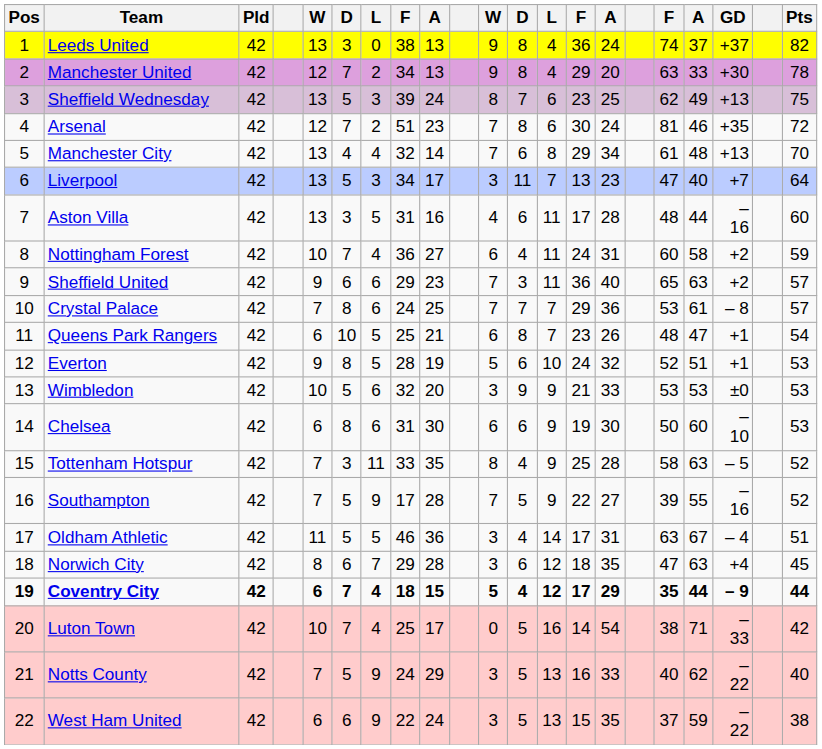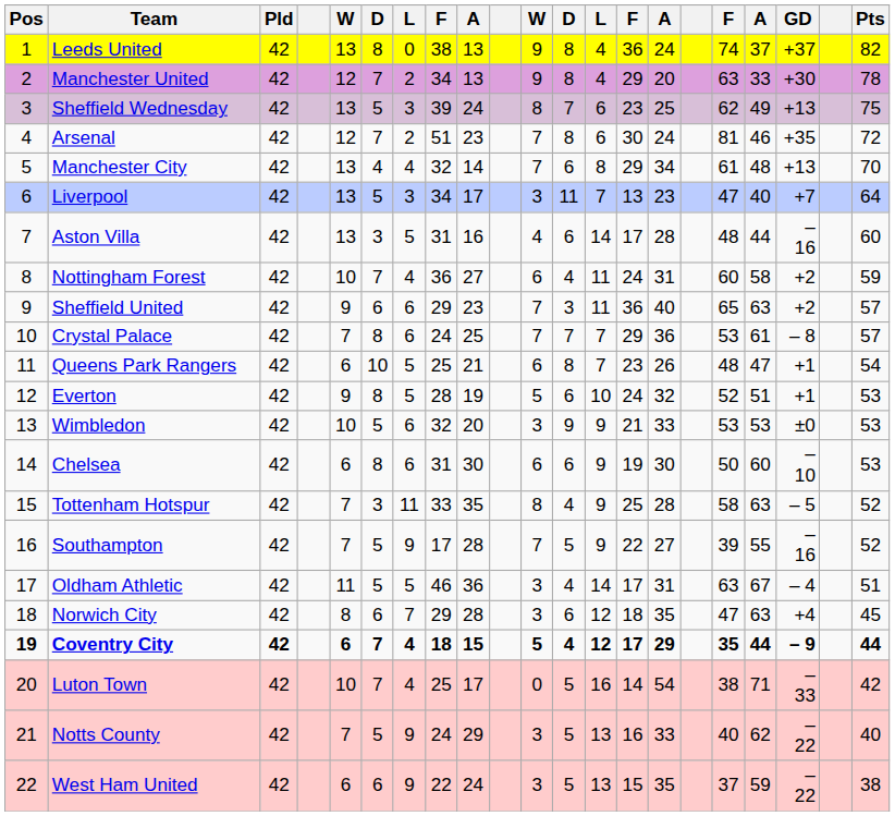 <table class="wikitable" style="text-align: center;">
 <tr>
 <th width=20>Pos</th>
 <th width=175>Team</th>
 <th width=20>Pld</th>
 <th width=20></th>
 <th width=20>W</th>
 <th width=20>D</th>
 <th width=20>L</th>
 <th width=20>F</th>
 <th width=20>A</th>
 <th width=20></th>
 <th width=20>W</th>
 <th width=20>D</th>
 <th width=20>L</th>
 <th width=20>F</th>
 <th width=20>A</th>
 <th width=20></th>
 <th width=20>F</th>
 <th width=20>A</th>
 <th width=30>GD</th>
 <th width=20></th>
 <th width=20>Pts</th>
 </tr>
 <tr bgcolor=#FFFF00>
 <td>1</td>
 <td align=left><a href='#'>Leeds United</a></td>
 <td>42</td>
 <td></td>
 <td>13</td>
-<td>3</td>
+<td>8</td>
 <td>0</td>
 <td>38</td>
 <td>13</td>
 <td></td>
 <td>9</td>
 <td>8</td>
 <td>4</td>
 <td>36</td>
 <td>24</td>
 <td></td>
 <td>74</td>
 <td>37</td>
 <td align=right>+37</td>
 <td></td>
 <td>82</td>
 </tr>
 <tr style="background:#dda0dd;">
 <td>2</td>
 <td align=left><a href='#'>Manchester United</a></td>
 <td>42</td>
 <td></td>
 <td>12</td>
 <td>7</td>
 <td>2</td>
 <td>34</td>
 <td>13</td>
 <td></td>
 <td>9</td>
 <td>8</td>
 <td>4</td>
 <td>29</td>
 <td>20</td>
 <td></td>
 <td>63</td>
 <td>33</td>
 <td align=right>+30</td>
 <td></td>
 <td>78</td>
 </tr>
 <tr style="background:#D8BFD8;">
 <td>3</td>
 <td align=left><a href='#'>Sheffield Wednesday</a></td>
 <td>42</td>
 <td></td>
 <td>13</td>
 <td>5</td>
 <td>3</td>
 <td>39</td>
 <td>24</td>
 <td></td>
 <td>8</td>
 <td>7</td>
 <td>6</td>
 <td>23</td>
 <td>25</td>
 <td></td>
 <td>62</td>
 <td>49</td>
 <td align=right>+13</td>
 <td></td>
 <td>75</td>
 </tr>
 <tr>
 <td>4</td>
 <td align=left><a href='#'>Arsenal</a></td>
 <td>42</td>
 <td></td>
 <td>12</td>
 <td>7</td>
 <td>2</td>
 <td>51</td>
 <td>23</td>
 <td></td>
 <td>7</td>
 <td>8</td>
 <td>6</td>
 <td>30</td>
 <td>24</td>
 <td></td>
 <td>81</td>
 <td>46</td>
 <td align=right>+35</td>
 <td></td>
 <td>72</td>
 </tr>
 <tr>
 <td>5</td>
 <td align=left><a href='#'>Manchester City</a></td>
 <td>42</td>
 <td></td>
 <td>13</td>
 <td>4</td>
 <td>4</td>
 <td>32</td>
 <td>14</td>
 <td></td>
 <td>7</td>
 <td>6</td>
 <td>8</td>
 <td>29</td>
 <td>34</td>
 <td></td>
 <td>61</td>
 <td>48</td>
 <td align=right>+13</td>
 <td></td>
 <td>70</td>
 </tr>
 <tr style="background:#bbccff;">
 <td>6</td>
 <td align=left><a href='#'>Liverpool</a></td>
 <td>42</td>
 <td></td>
 <td>13</td>
 <td>5</td>
 <td>3</td>
 <td>34</td>
 <td>17</td>
 <td></td>
 <td>3</td>
 <td>11</td>
 <td>7</td>
 <td>13</td>
 <td>23</td>
 <td></td>
 <td>47</td>
 <td>40</td>
 <td align=right>+7</td>
 <td></td>
 <td>64</td>
 </tr>
 <tr>
 <td>7</td>
 <td align=left><a href='#'>Aston Villa</a></td>
 <td>42</td>
 <td></td>
 <td>13</td>
 <td>3</td>
 <td>5</td>
 <td>31</td>
 <td>16</td>
 <td></td>
 <td>4</td>
 <td>6</td>
-<td>11</td>
+<td>14</td>
 <td>17</td>
 <td>28</td>
 <td></td>
 <td>48</td>
 <td>44</td>
 <td align=right>– 16</td>
 <td></td>
 <td>60</td>
 </tr>
 <tr>
 <td>8</td>
 <td align=left><a href='#'>Nottingham Forest</a></td>
 <td>42</td>
 <td></td>
 <td>10</td>
 <td>7</td>
 <td>4</td>
 <td>36</td>
 <td>27</td>
 <td></td>
 <td>6</td>
 <td>4</td>
 <td>11</td>
 <td>24</td>
 <td>31</td>
 <td></td>
 <td>60</td>
 <td>58</td>
 <td align=right>+2</td>
 <td></td>
 <td>59</td>
 </tr>
 <tr>
 <td>9</td>
 <td align=left><a href='#'>Sheffield United</a></td>
 <td>42</td>
 <td></td>
 <td>9</td>
 <td>6</td>
 <td>6</td>
 <td>29</td>
 <td>23</td>
 <td></td>
 <td>7</td>
 <td>3</td>
 <td>11</td>
 <td>36</td>
 <td>40</td>
 <td></td>
 <td>65</td>
 <td>63</td>
 <td align=right>+2</td>
 <td></td>
 <td>57</td>
 </tr>
 <tr>
 <td>10</td>
 <td align=left><a href='#'>Crystal Palace</a></td>
 <td>42</td>
 <td></td>
 <td>7</td>
 <td>8</td>
 <td>6</td>
 <td>24</td>
 <td>25</td>
 <td></td>
 <td>7</td>
 <td>7</td>
 <td>7</td>
 <td>29</td>
 <td>36</td>
 <td></td>
 <td>53</td>
 <td>61</td>
 <td align=right>– 8</td>
 <td></td>
 <td>57</td>
 </tr>
 <tr>
 <td>11</td>
 <td align=left><a href='#'>Queens Park Rangers</a></td>
 <td>42</td>
 <td></td>
 <td>6</td>
 <td>10</td>
 <td>5</td>
 <td>25</td>
 <td>21</td>
 <td></td>
 <td>6</td>
 <td>8</td>
 <td>7</td>
 <td>23</td>
 <td>26</td>
 <td></td>
 <td>48</td>
 <td>47</td>
 <td align=right>+1</td>
 <td></td>
 <td>54</td>
 </tr>
 <tr>
 <td>12</td>
 <td align=left><a href='#'>Everton</a></td>
 <td>42</td>
 <td></td>
 <td>9</td>
 <td>8</td>
 <td>5</td>
 <td>28</td>
 <td>19</td>
 <td></td>
 <td>5</td>
 <td>6</td>
 <td>10</td>
 <td>24</td>
 <td>32</td>
 <td></td>
 <td>52</td>
 <td>51</td>
 <td align=right>+1</td>
 <td></td>
 <td>53</td>
 </tr>
 <tr>
 <td>13</td>
 <td align=left><a href='#'>Wimbledon</a></td>
 <td>42</td>
 <td></td>
 <td>10</td>
 <td>5</td>
 <td>6</td>
 <td>32</td>
 <td>20</td>
 <td></td>
 <td>3</td>
 <td>9</td>
 <td>9</td>
 <td>21</td>
 <td>33</td>
 <td></td>
 <td>53</td>
 <td>53</td>
 <td align=right>±0</td>
 <td></td>
 <td>53</td>
 </tr>
 <tr>
 <td>14</td>
 <td align=left><a href='#'>Chelsea</a></td>
 <td>42</td>
 <td></td>
 <td>6</td>
 <td>8</td>
 <td>6</td>
 <td>31</td>
 <td>30</td>
 <td></td>
 <td>6</td>
 <td>6</td>
 <td>9</td>
 <td>19</td>
 <td>30</td>
 <td></td>
 <td>50</td>
 <td>60</td>
 <td align=right>– 10</td>
 <td></td>
 <td>53</td>
 </tr>
 <tr>
 <td>15</td>
 <td align=left><a href='#'>Tottenham Hotspur</a></td>
 <td>42</td>
 <td></td>
 <td>7</td>
 <td>3</td>
 <td>11</td>
 <td>33</td>
 <td>35</td>
 <td></td>
 <td>8</td>
 <td>4</td>
 <td>9</td>
 <td>25</td>
 <td>28</td>
 <td></td>
 <td>58</td>
 <td>63</td>
 <td align=right>– 5</td>
 <td></td>
 <td>52</td>
 </tr>
 <tr>
 <td>16</td>
 <td align=left><a href='#'>Southampton</a></td>
 <td>42</td>
 <td></td>
 <td>7</td>
 <td>5</td>
 <td>9</td>
 <td>17</td>
 <td>28</td>
 <td></td>
 <td>7</td>
 <td>5</td>
 <td>9</td>
 <td>22</td>
 <td>27</td>
 <td></td>
 <td>39</td>
 <td>55</td>
 <td align=right>– 16</td>
 <td></td>
 <td>52</td>
 </tr>
 <tr>
 <td>17</td>
 <td align=left><a href='#'>Oldham Athletic</a></td>
 <td>42</td>
 <td></td>
 <td>11</td>
 <td>5</td>
 <td>5</td>
 <td>46</td>
 <td>36</td>
 <td></td>
 <td>3</td>
 <td>4</td>
 <td>14</td>
 <td>17</td>
 <td>31</td>
 <td></td>
 <td>63</td>
 <td>67</td>
 <td align=right>– 4</td>
 <td></td>
 <td>51</td>
 </tr>
 <tr>
 <td>18</td>
 <td align=left><a href='#'>Norwich City</a></td>
 <td>42</td>
 <td></td>
 <td>8</td>
 <td>6</td>
 <td>7</td>
 <td>29</td>
 <td>28</td>
 <td></td>
 <td>3</td>
 <td>6</td>
 <td>12</td>
 <td>18</td>
 <td>35</td>
 <td></td>
 <td>47</td>
 <td>63</td>
 <td align=right>+4</td>
 <td></td>
 <td>45</td>
 </tr>
 <tr>
 <td><strong>19</strong></td>
 <td align=left><strong><a href='#'>Coventry City</a></strong></td>
 <td><strong>42</strong></td>
 <td></td>
 <td><strong>6</strong></td>
 <td><strong>7</strong></td>
 <td><strong>4</strong></td>
 <td><strong>18</strong></td>
 <td><strong>15</strong></td>
 <td></td>
 <td><strong>5</strong></td>
 <td><strong>4</strong></td>
 <td><strong>12</strong></td>
 <td><strong>17</strong></td>
 <td><strong>29</strong></td>
 <td></td>
 <td><strong>35</strong></td>
 <td><strong>44</strong></td>
 <td align=right><strong>– 9</strong></td>
 <td></td>
 <td><strong>44</strong></td>
 </tr>
 <tr bgcolor="#FFCCCC">
 <td>20</td>
 <td align=left><a href='#'>Luton Town</a></td>
 <td>42</td>
 <td></td>
 <td>10</td>
 <td>7</td>
 <td>4</td>
 <td>25</td>
 <td>17</td>
 <td></td>
 <td>0</td>
 <td>5</td>
 <td>16</td>
 <td>14</td>
 <td>54</td>
 <td></td>
 <td>38</td>
 <td>71</td>
 <td align=right>– 33</td>
 <td></td>
 <td>42</td>
 </tr>
 <tr bgcolor="#FFCCCC">
 <td>21</td>
 <td align=left><a href='#'>Notts County</a></td>
 <td>42</td>
 <td></td>
 <td>7</td>
 <td>5</td>
 <td>9</td>
 <td>24</td>
 <td>29</td>
 <td></td>
 <td>3</td>
 <td>5</td>
 <td>13</td>
 <td>16</td>
 <td>33</td>
 <td></td>
 <td>40</td>
 <td>62</td>
 <td align=right>– 22</td>
 <td></td>
 <td>40</td>
 </tr>
 <tr bgcolor="#FFCCCC">
 <td>22</td>
 <td align=left><a href='#'>West Ham United</a></td>
 <td>42</td>
 <td></td>
 <td>6</td>
 <td>6</td>
 <td>9</td>
 <td>22</td>
 <td>24</td>
 <td></td>
 <td>3</td>
 <td>5</td>
 <td>13</td>
 <td>15</td>
 <td>35</td>
 <td></td>
 <td>37</td>
 <td>59</td>
 <td align=right>– 22</td>
 <td></td>
 <td>38</td>
 </tr>
 </table>
